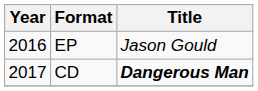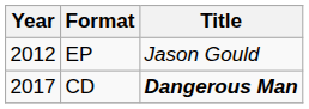 <table class="wikitable sortable">
 <tr>
 <th>Year</th>
 <th>Format</th>
 <th>Title</th>
 </tr>
 <tr>
-<td>2016</td>
+<td>2012</td>
 <td>EP</td>
 <td><em>Jason Gould</em></td>
 </tr>
 <tr>
 <td>2017</td>
 <td>CD</td>
 <td><strong><em>Dangerous Man</em></strong></td>
 </tr>
 <tr>
 </tr>
 </table>
